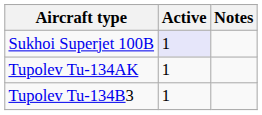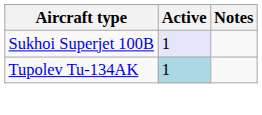 <table class="wikitable sortable" style="margin:1em auto;">
 <tr>
 <th>Aircraft type</th>
 <th>Active</th>
 <th>Notes</th>
 </tr>
 <tr>
 <td><a href='#'>Sukhoi Superjet 100B</a></td>
 <td style="background: lavender;">1</td>
 <td></td>
 </tr>
 <tr>
 <td><a href='#'>Tupolev Tu-134AK</a></td>
-<td>1</td>
-<td></td>
-</tr>
-<tr>
-<td><a href='#'>Tupolev Tu-134B</a>3</td>
-<td>1</td>
+<td style="background: lightblue;">1</td>
 <td></td>
 </tr>
 </table>
